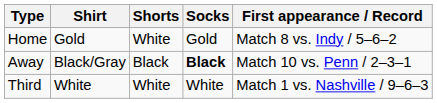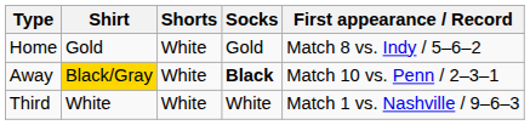 <table class="wikitable">
 <tr>
 <th>Type</th>
 <th>Shirt</th>
 <th>Shorts</th>
 <th>Socks</th>
 <th>First appearance / Record</th>
 </tr>
 <tr>
 <td>Home</td>
 <td>Gold</td>
 <td>White</td>
 <td>Gold</td>
 <td>Match 8 vs. <a href='#'>Indy</a> / 5–6–2</td>
 </tr>
 <tr>
 <td>Away</td>
-<td>Black/Gray</td>
-<td>Black</td>
+<td style="background: gold;">Black/Gray</td>
+<td>White</td>
 <td><strong>Black</strong></td>
 <td>Match 10 vs. <a href='#'>Penn</a> / 2–3–1</td>
 </tr>
 <tr>
 <td>Third</td>
 <td>White</td>
 <td>White</td>
 <td>White</td>
 <td>Match 1 vs. <a href='#'>Nashville</a> / 9–6–3</td>
 </tr>
 </table>
